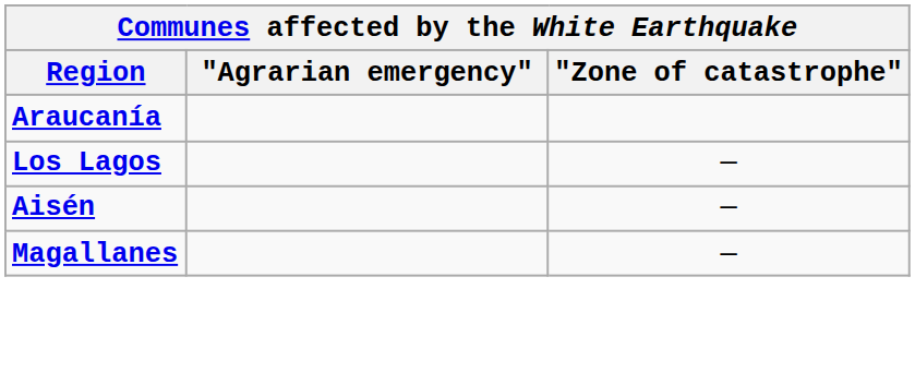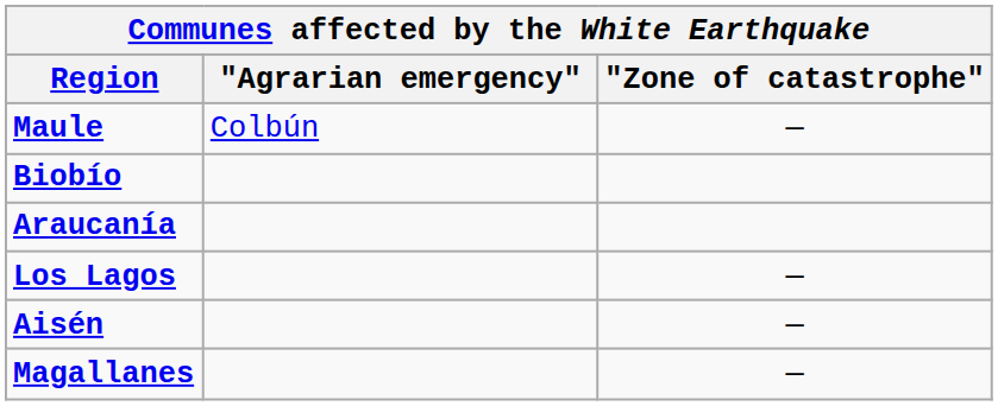 <table class="wikitable floatright">
 <tr>
 <th colspan=3><a href='#'>Communes</a> affected by the <em>White Earthquake</em></th>
 </tr>
 <tr>
 <th><a href='#'>Region</a></th>
 <th width=40%>"Agrarian emergency"</th>
 <th width=40%>"Zone of catastrophe"</th>
+</tr>
+<tr>
+<td><strong><a href='#'>Maule</a></strong></td>
+<td><a href='#'>Colbún</a></td>
+<td align=center>—</td>
+</tr>
+<tr>
+<td valign=top><strong><a href='#'>Biobío</a></strong></td>
+<td valign=top></td>
+<td valign=top></td>
 </tr>
 <tr>
 <td valign=top><strong><a href='#'>Araucanía</a></strong></td>
 <td valign=top></td>
 <td valign=top></td>
 </tr>
 <tr>
 <td valign=top><strong><a href='#'>Los Lagos</a></strong></td>
 <td valign=top></td>
 <td valign=top align=center>—</td>
 </tr>
 <tr>
 <td valign=top><strong><a href='#'>Aisén</a></strong></td>
 <td valign=top></td>
 <td valign=top align=center>—</td>
 </tr>
 <tr>
 <td valign=top><strong><a href='#'>Magallanes</a></strong></td>
 <td valign=top></td>
 <td valign=top align=center>—</td>
 </tr>
 </table>
